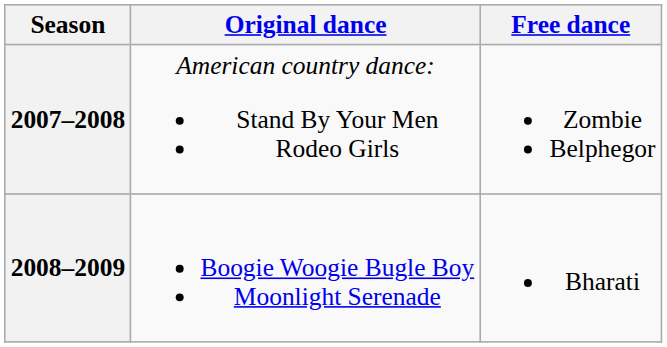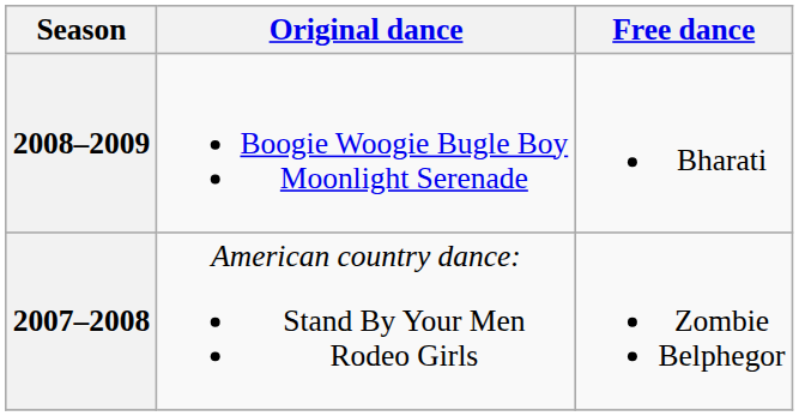 <table class="wikitable" style="text-align:center">
 <tr>
 <th>Season</th>
 <th><a href='#'>Original dance</a></th>
 <th><a href='#'>Free dance</a></th>
 </tr>
 <tr>
+<th>2008–2009 <br> </th>
+<td><br><ul><li><a href='#'>Boogie Woogie Bugle Boy</a></li><li><a href='#'>Moonlight Serenade</a> <br></li></ul></td>
+<td><br><ul><li>Bharati</li></ul></td>
+</tr>
+<tr>
 <th>2007–2008 <br> </th>
 <td><em>American country dance:</em><br><ul><li>Stand By Your Men <br></li><li>Rodeo Girls</li></ul></td>
 <td><br><ul><li>Zombie <br></li><li>Belphegor <br></li></ul></td>
 </tr>
-<tr>
-<th>2008–2009 <br> </th>
-<td><br><ul><li><a href='#'>Boogie Woogie Bugle Boy</a></li><li><a href='#'>Moonlight Serenade</a> <br></li></ul></td>
-<td><br><ul><li>Bharati</li></ul></td>
-</tr>
 </table>
